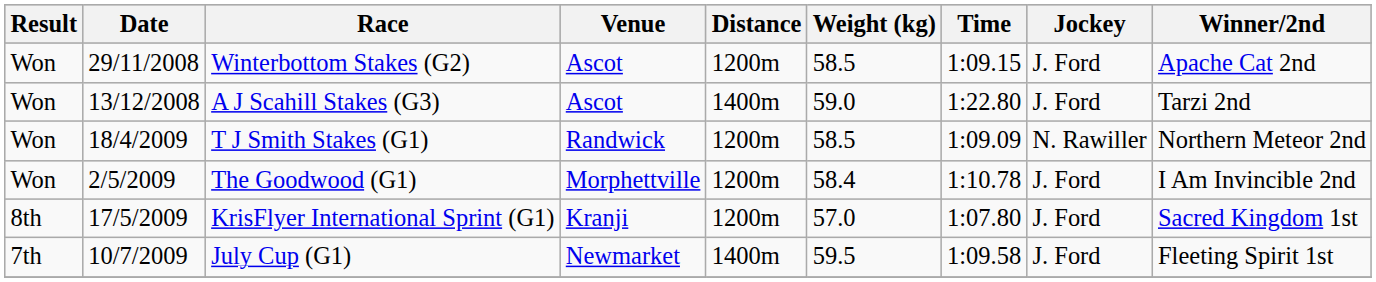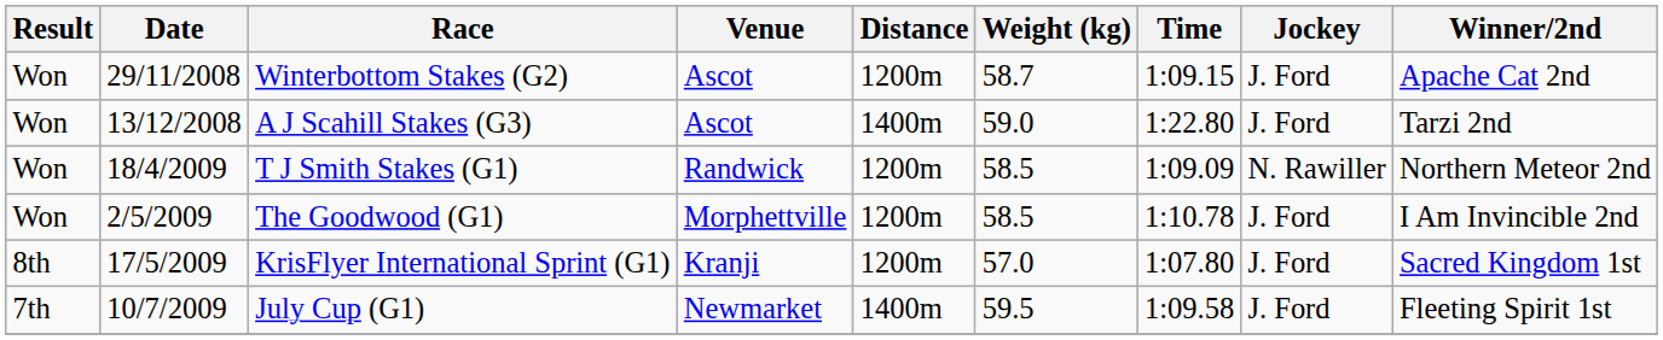 <table class="wikitable">
 <tr style="background:silver; color:black">
 <th>Result</th>
 <th>Date</th>
 <th>Race</th>
 <th>Venue</th>
 <th>Distance</th>
 <th>Weight (kg)</th>
 <th>Time</th>
 <th>Jockey</th>
 <th>Winner/2nd</th>
 </tr>
 <tr>
 <td>Won</td>
 <td>29/11/2008</td>
 <td><a href='#'>Winterbottom Stakes</a> (G2)</td>
 <td><a href='#'>Ascot</a></td>
 <td>1200m</td>
-<td>58.5</td>
+<td>58.7</td>
 <td>1:09.15</td>
 <td>J. Ford</td>
 <td><a href='#'>Apache Cat</a> 2nd</td>
 </tr>
 <tr>
 <td>Won</td>
 <td>13/12/2008</td>
 <td><a href='#'>A J Scahill Stakes</a> (G3)</td>
 <td><a href='#'>Ascot</a></td>
 <td>1400m</td>
 <td>59.0</td>
 <td>1:22.80</td>
 <td>J. Ford</td>
 <td>Tarzi 2nd</td>
 </tr>
 <tr>
 <td>Won</td>
 <td>18/4/2009</td>
 <td><a href='#'>T J Smith Stakes</a> (G1)</td>
 <td><a href='#'>Randwick</a></td>
 <td>1200m</td>
 <td>58.5</td>
 <td>1:09.09</td>
 <td>N. Rawiller</td>
 <td>Northern Meteor 2nd</td>
 </tr>
 <tr>
 <td>Won</td>
 <td>2/5/2009</td>
 <td><a href='#'>The Goodwood</a> (G1)</td>
 <td><a href='#'>Morphettville</a></td>
 <td>1200m</td>
-<td>58.4</td>
+<td>58.5</td>
 <td>1:10.78</td>
 <td>J. Ford</td>
 <td>I Am Invincible 2nd</td>
 </tr>
 <tr>
 <td>8th</td>
 <td>17/5/2009</td>
 <td><a href='#'>KrisFlyer International Sprint</a> (G1)</td>
 <td><a href='#'>Kranji</a></td>
 <td>1200m</td>
 <td>57.0</td>
 <td>1:07.80</td>
 <td>J. Ford</td>
 <td><a href='#'>Sacred Kingdom</a> 1st</td>
 </tr>
 <tr>
 <td>7th</td>
 <td>10/7/2009</td>
 <td><a href='#'>July Cup</a> (G1)</td>
 <td><a href='#'>Newmarket</a></td>
 <td>1400m</td>
 <td>59.5</td>
 <td>1:09.58</td>
 <td>J. Ford</td>
 <td>Fleeting Spirit 1st</td>
 </tr>
 <tr>
 </tr>
 </table>
